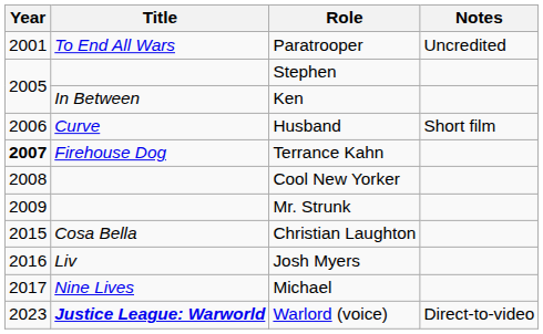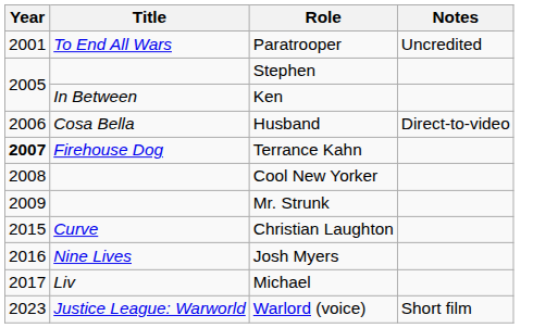 <table class="wikitable sortable">
 <tr>
 <th>Year</th>
 <th>Title</th>
 <th>Role</th>
 <th class="unsortable">Notes</th>
 </tr>
 <tr>
 <td>2001</td>
 <td><em><a href='#'>To End All Wars</a></em></td>
 <td>Paratrooper</td>
 <td>Uncredited</td>
 </tr>
 <tr>
 <td rowspan="2">2005</td>
 <td><em></em></td>
 <td>Stephen</td>
 <td></td>
 </tr>
 <tr>
 <td><em>In Between</em></td>
 <td>Ken</td>
 <td></td>
 </tr>
 <tr>
 <td>2006</td>
-<td><em><a href='#'>Curve</a></em></td>
+<td><em>Cosa Bella</em></td>
 <td>Husband</td>
-<td>Short film</td>
+<td>Direct-to-video</td>
 </tr>
 <tr>
 <td><strong>2007</strong></td>
 <td><em><a href='#'>Firehouse Dog</a></em></td>
 <td>Terrance Kahn</td>
 <td></td>
 </tr>
 <tr>
 <td>2008</td>
 <td><em></em></td>
 <td>Cool New Yorker</td>
 <td></td>
 </tr>
 <tr>
 <td>2009</td>
 <td><em></em></td>
 <td>Mr. Strunk</td>
 <td></td>
 </tr>
 <tr>
 <td>2015</td>
-<td><em>Cosa Bella</em></td>
+<td><em><a href='#'>Curve</a></em></td>
 <td>Christian Laughton</td>
 <td></td>
 </tr>
 <tr>
 <td>2016</td>
-<td><em>Liv</em></td>
+<td><em><a href='#'>Nine Lives</a></em></td>
 <td>Josh Myers</td>
 <td></td>
 </tr>
 <tr>
 <td>2017</td>
-<td><em><a href='#'>Nine Lives</a></em></td>
+<td><em>Liv</em></td>
 <td>Michael</td>
 <td></td>
 </tr>
 <tr>
 <td>2023</td>
-<td><strong><em><a href='#'>Justice League: Warworld</a></em></strong></td>
+<td><em><a href='#'>Justice League: Warworld</a></em></td>
 <td><a href='#'>Warlord</a> (voice)</td>
-<td>Direct-to-video</td>
+<td>Short film</td>
 </tr>
 </table>
